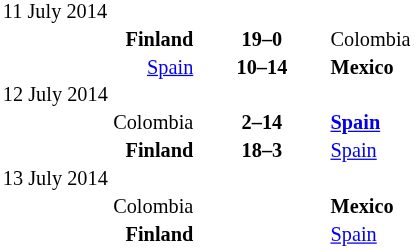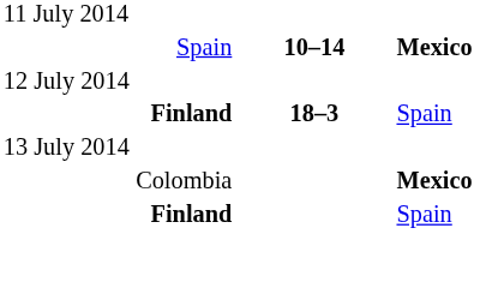 <table>
 <tr>
 <th width=150></th>
 <th width=100></th>
 <th width=150></th>
 </tr>
 <tr>
 <td>11 July 2014</td>
 </tr>
 <tr>
-<td align=right><strong>Finland</strong> </td>
-<td align=center><strong>19–0</strong></td>
-<td> Colombia</td>
-</tr>
-<tr>
 <td align=right><a href='#'>Spain</a> </td>
 <td align=center><strong>10–14</strong></td>
 <td> <strong>Mexico</strong></td>
 </tr>
 <tr>
 <td>12 July 2014</td>
-</tr>
-<tr>
-<td align=right>Colombia </td>
-<td align=center><strong>2–14</strong></td>
-<td> <strong><a href='#'>Spain</a></strong></td>
 </tr>
 <tr>
 <td align=right><strong>Finland</strong> </td>
 <td align=center><strong>18–3</strong></td>
 <td> <a href='#'>Spain</a></td>
 </tr>
 <tr>
 <td>13 July 2014</td>
 </tr>
 <tr>
 <td align=right>Colombia </td>
 <td align=center></td>
 <td> <strong>Mexico</strong></td>
 </tr>
 <tr>
 <td align=right><strong>Finland</strong> </td>
 <td align=center></td>
 <td> <a href='#'>Spain</a></td>
 </tr>
 </table>
